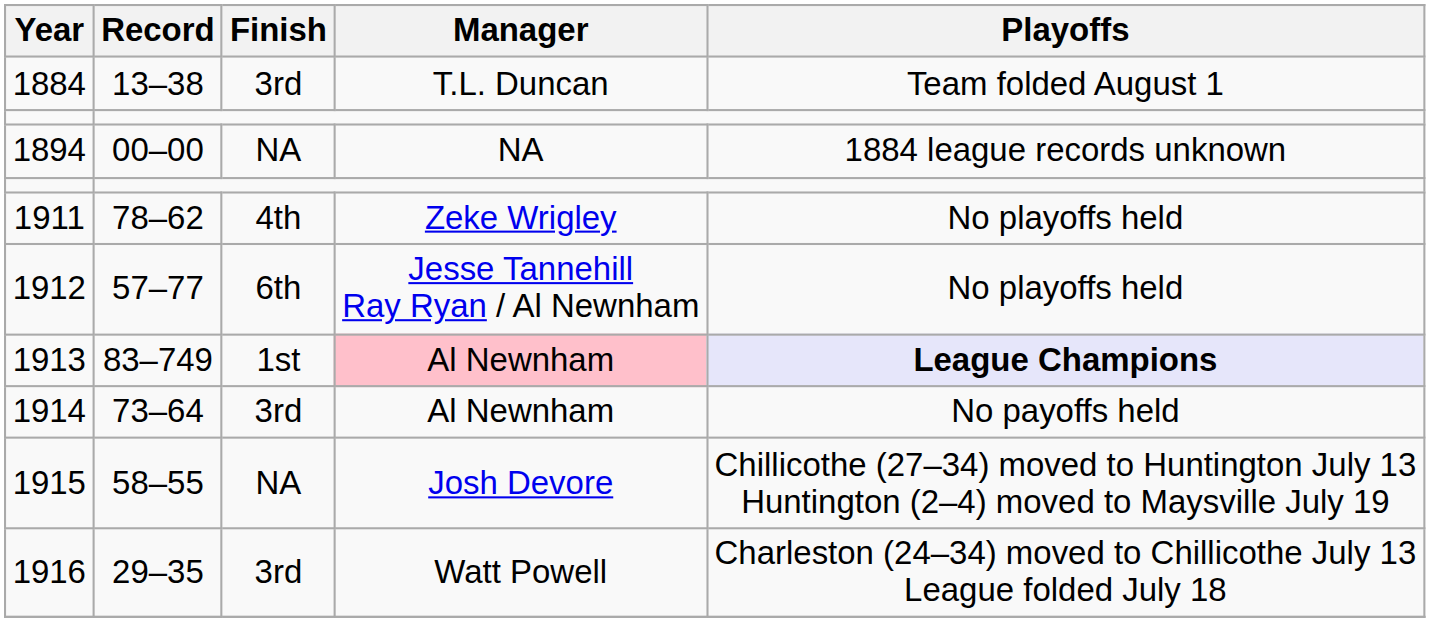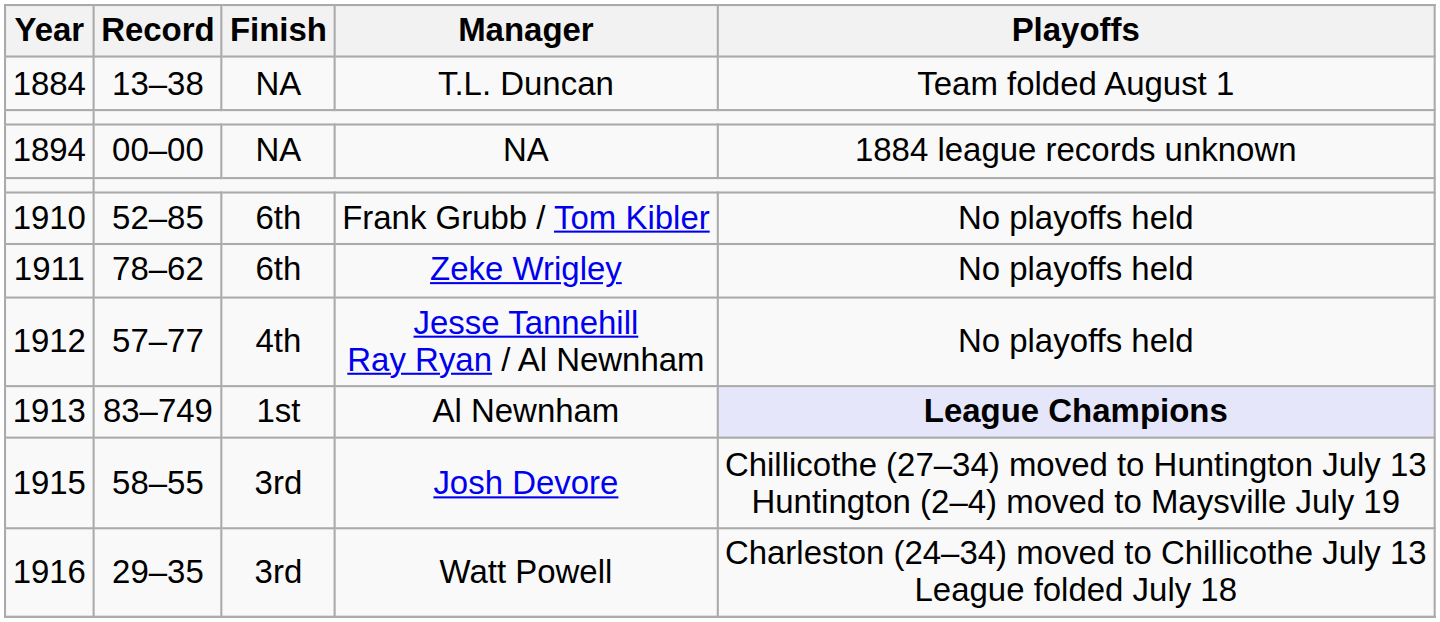 <table class="wikitable">
 <tr style="background: #F2F2F2;">
 <th>Year</th>
 <th>Record</th>
 <th>Finish</th>
 <th>Manager</th>
 <th>Playoffs</th>
 </tr>
 <tr align=center>
 <td>1884</td>
 <td>13–38</td>
-<td>3rd</td>
+<td>NA</td>
 <td>T.L. Duncan</td>
 <td>Team folded August 1</td>
 </tr>
 <tr align=center>
 <td></td>
 </tr>
 <tr align=center>
 <td>1894</td>
 <td>00–00</td>
 <td>NA</td>
 <td>NA</td>
 <td>1884 league records unknown</td>
 </tr>
 <tr align=center>
 <td></td>
 </tr>
 <tr align=center>
+<td>1910</td>
+<td>52–85</td>
+<td>6th</td>
+<td>Frank Grubb / <a href='#'>Tom Kibler</a></td>
+<td>No playoffs held</td>
+</tr>
+<tr align=center>
 <td>1911</td>
 <td>78–62</td>
-<td>4th</td>
+<td>6th</td>
 <td><a href='#'>Zeke Wrigley</a></td>
 <td>No playoffs held</td>
 </tr>
 <tr align=center>
 <td>1912</td>
 <td>57–77</td>
-<td>6th</td>
+<td>4th</td>
 <td><a href='#'>Jesse Tannehill</a> <br> <a href='#'>Ray Ryan</a> / Al Newnham</td>
 <td>No playoffs held</td>
 </tr>
 <tr align=center>
 <td>1913</td>
 <td>83–749</td>
 <td>1st</td>
-<td style="background: pink;">Al Newnham</td>
+<td>Al Newnham</td>
 <td style="background: lavender;"><strong>League Champions</strong></td>
-</tr>
-<tr align=center>
-<td>1914</td>
-<td>73–64</td>
-<td>3rd</td>
-<td>Al Newnham</td>
-<td>No payoffs held</td>
 </tr>
 <tr align=center>
 <td>1915</td>
 <td>58–55</td>
-<td>NA</td>
+<td>3rd</td>
 <td><a href='#'>Josh Devore</a></td>
 <td>Chillicothe (27–34) moved to Huntington July 13<br> Huntington (2–4) moved to Maysville July 19</td>
 </tr>
 <tr align=center>
 <td>1916</td>
 <td>29–35</td>
 <td>3rd</td>
 <td>Watt Powell</td>
 <td>Charleston (24–34) moved to Chillicothe July 13<br>League folded July 18</td>
 </tr>
 <tr align=center>
 </tr>
 </table>
